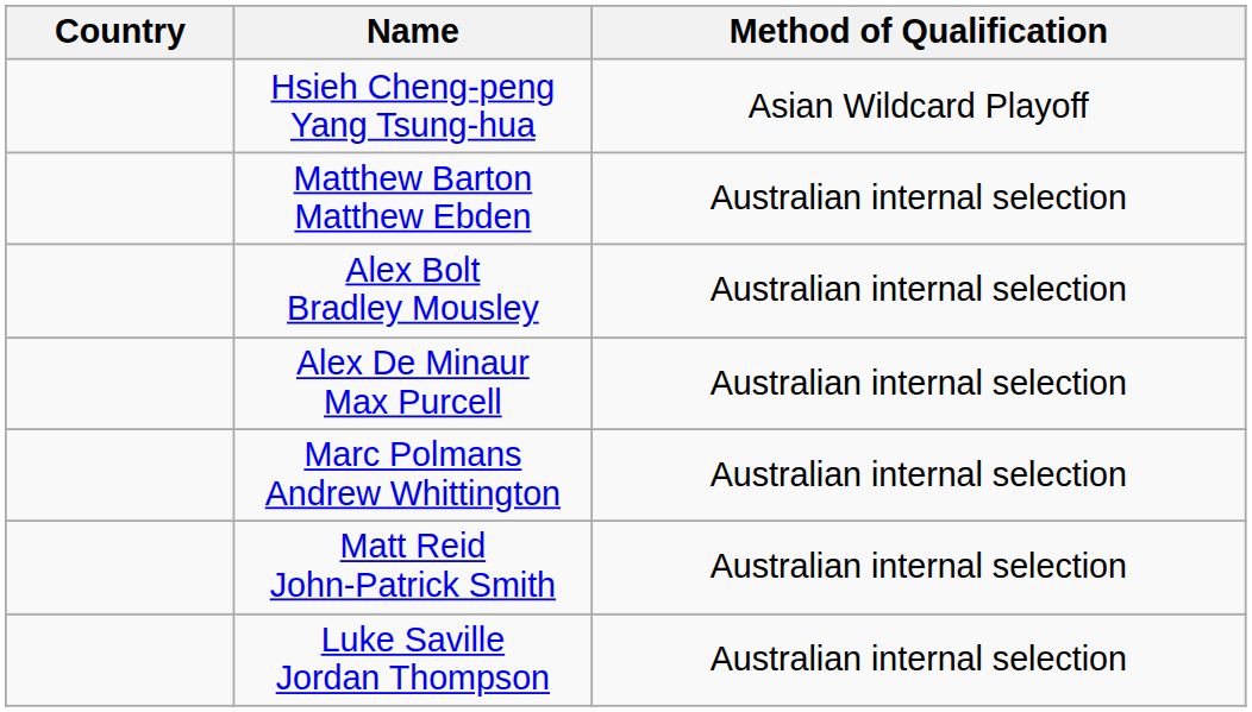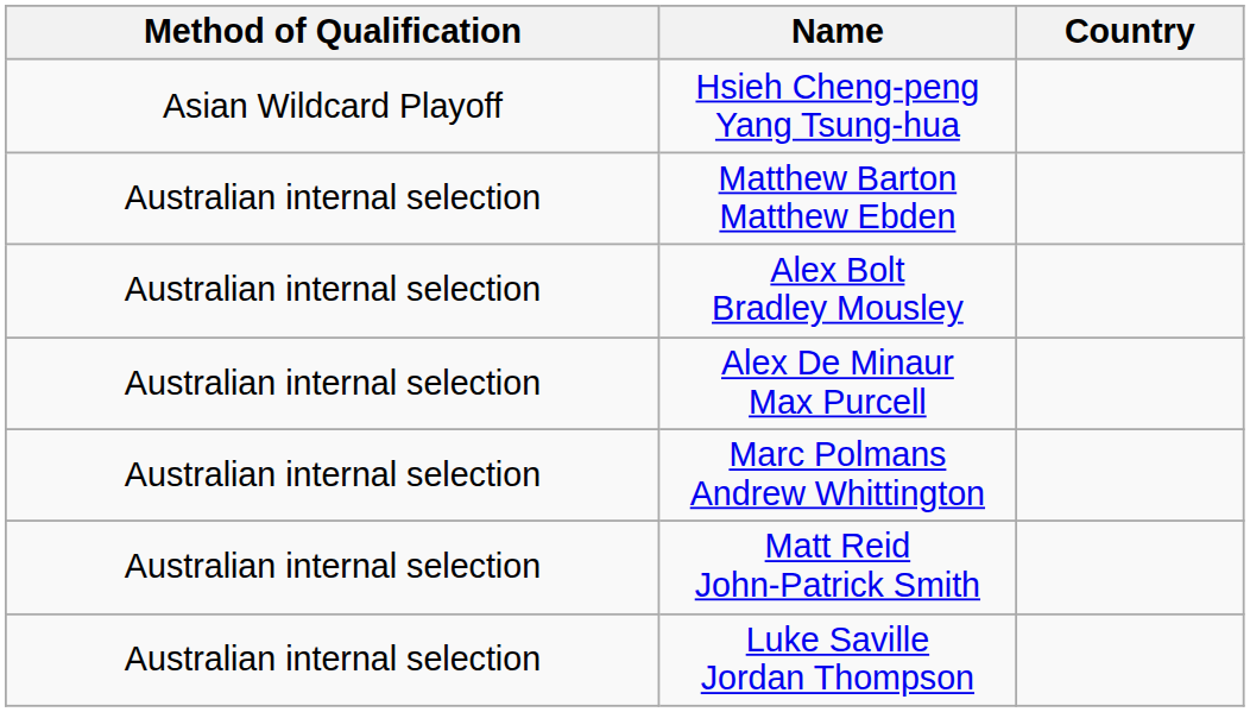 <table class="wikitable" style="text-align: center;">
 <tr>
+<th width=300>Method of Qualification</th>
+<th width=160>Name</th>
 <th style="width:100px;">Country</th>
-<th width=160>Name</th>
-<th width=300>Method of Qualification</th>
 </tr>
 <tr>
+<td>Asian Wildcard Playoff</td>
+<td><a href='#'>Hsieh Cheng-peng</a><br><a href='#'>Yang Tsung-hua</a></td>
 <td><br></td>
-<td><a href='#'>Hsieh Cheng-peng</a><br><a href='#'>Yang Tsung-hua</a></td>
-<td>Asian Wildcard Playoff</td>
 </tr>
 <tr>
+<td>Australian internal selection</td>
+<td><a href='#'>Matthew Barton</a> <br> <a href='#'>Matthew Ebden</a></td>
 <td> <br> </td>
-<td><a href='#'>Matthew Barton</a> <br> <a href='#'>Matthew Ebden</a></td>
-<td>Australian internal selection</td>
 </tr>
 <tr>
+<td>Australian internal selection</td>
+<td><a href='#'>Alex Bolt</a> <br> <a href='#'>Bradley Mousley</a></td>
 <td> <br> </td>
-<td><a href='#'>Alex Bolt</a> <br> <a href='#'>Bradley Mousley</a></td>
-<td>Australian internal selection</td>
 </tr>
 <tr>
+<td>Australian internal selection</td>
+<td><a href='#'>Alex De Minaur</a> <br> <a href='#'>Max Purcell</a></td>
 <td> <br> </td>
-<td><a href='#'>Alex De Minaur</a> <br> <a href='#'>Max Purcell</a></td>
-<td>Australian internal selection</td>
 </tr>
 <tr>
+<td>Australian internal selection</td>
+<td><a href='#'>Marc Polmans</a> <br> <a href='#'>Andrew Whittington</a></td>
 <td> <br> </td>
-<td><a href='#'>Marc Polmans</a> <br> <a href='#'>Andrew Whittington</a></td>
-<td>Australian internal selection</td>
 </tr>
 <tr>
+<td>Australian internal selection</td>
+<td><a href='#'>Matt Reid</a> <br> <a href='#'>John-Patrick Smith</a></td>
 <td> <br> </td>
-<td><a href='#'>Matt Reid</a> <br> <a href='#'>John-Patrick Smith</a></td>
-<td>Australian internal selection</td>
 </tr>
 <tr>
+<td>Australian internal selection</td>
+<td><a href='#'>Luke Saville</a> <br> <a href='#'>Jordan Thompson</a></td>
 <td> <br> </td>
-<td><a href='#'>Luke Saville</a> <br> <a href='#'>Jordan Thompson</a></td>
-<td>Australian internal selection</td>
 </tr>
 </table>
